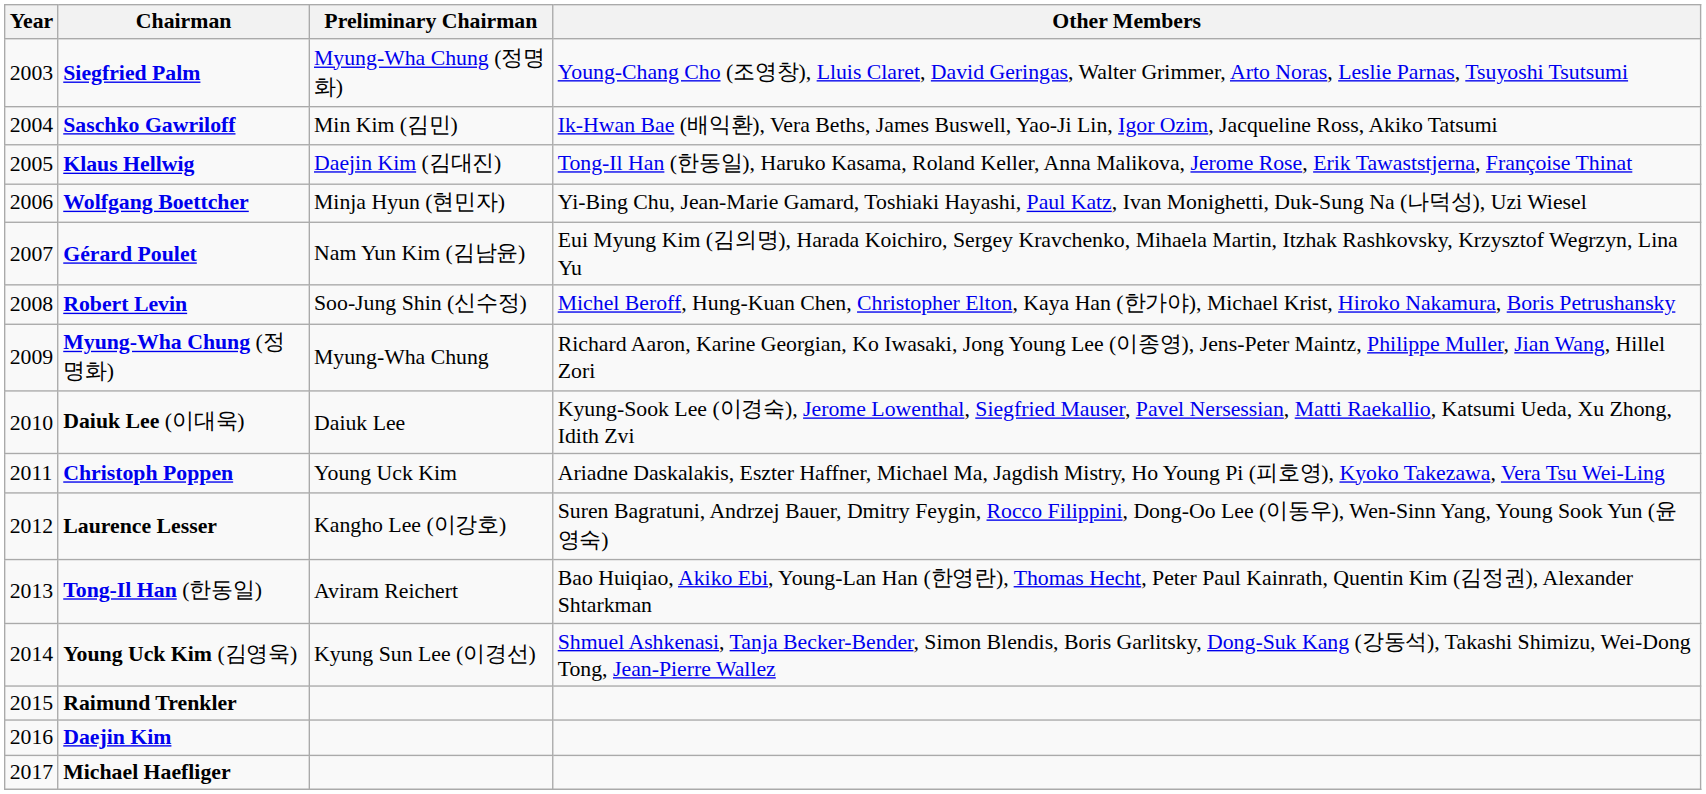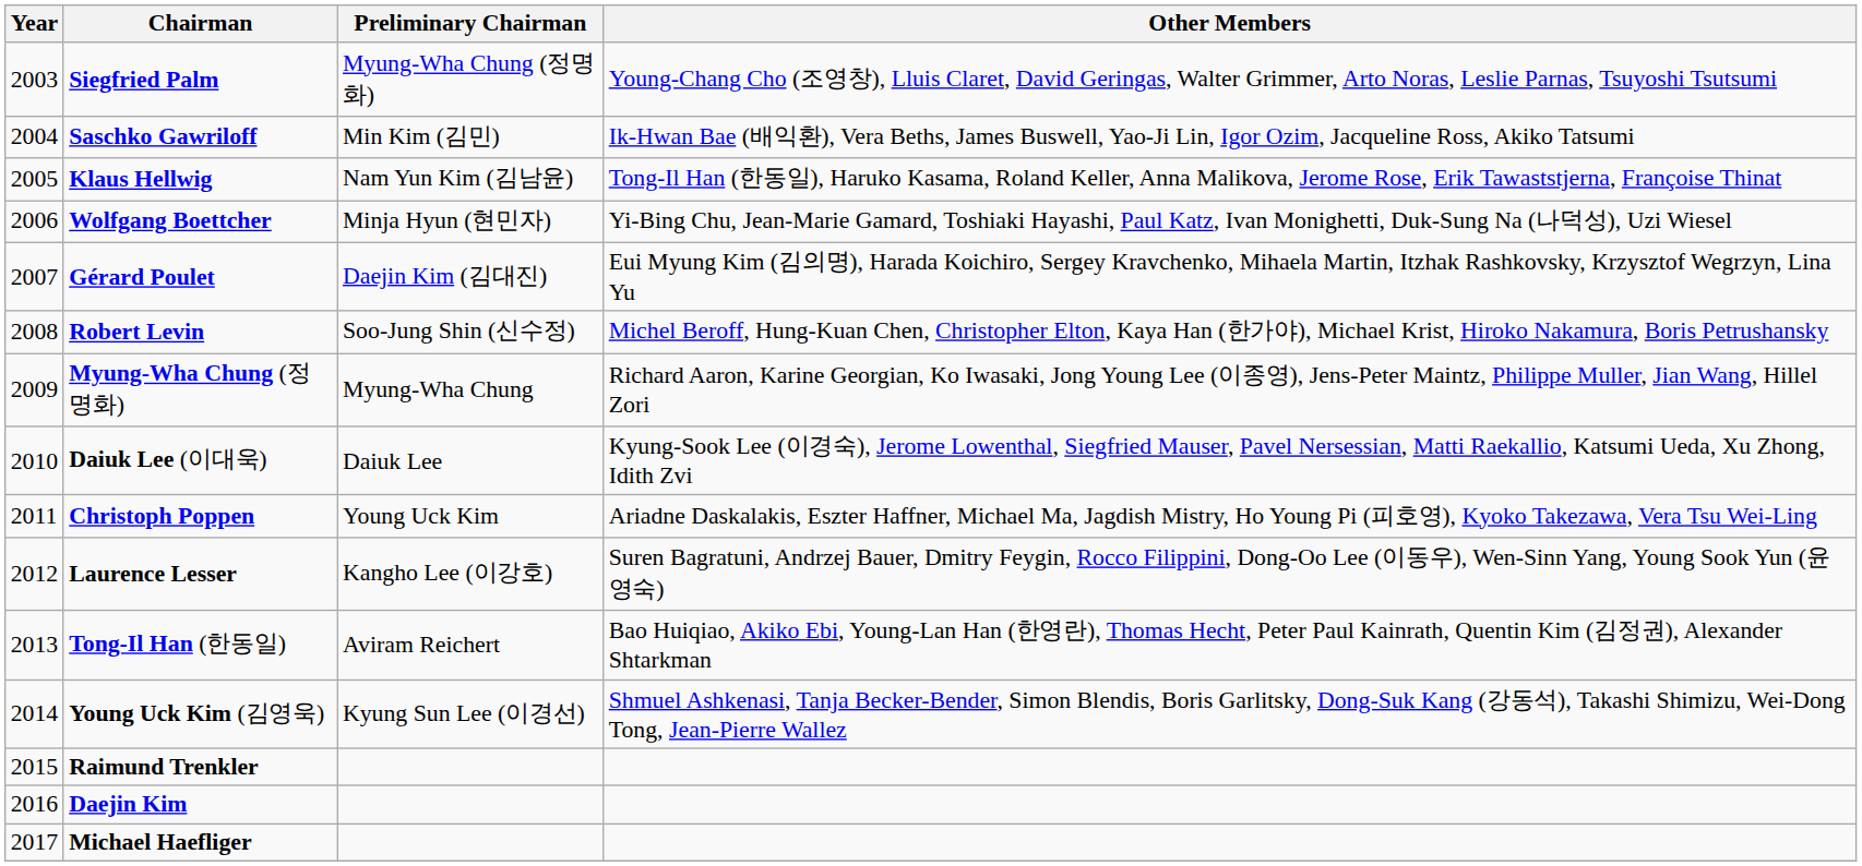 <table class="wikitable">
 <tr>
 <th>Year</th>
 <th>Chairman</th>
 <th>Preliminary Chairman</th>
 <th>Other Members</th>
 </tr>
 <tr>
 <td>2003</td>
 <td><strong><a href='#'>Siegfried Palm</a></strong></td>
 <td><a href='#'>Myung-Wha Chung</a> (정명화)</td>
 <td><a href='#'>Young-Chang Cho</a> (조영창), <a href='#'>Lluis Claret</a>, <a href='#'>David Geringas</a>, Walter Grimmer, <a href='#'>Arto Noras</a>, <a href='#'>Leslie Parnas</a>, <a href='#'>Tsuyoshi Tsutsumi</a></td>
 </tr>
 <tr>
 <td>2004</td>
 <td><strong><a href='#'>Saschko Gawriloff</a></strong></td>
 <td>Min Kim (김민)</td>
 <td><a href='#'>Ik-Hwan Bae</a> (배익환), Vera Beths, James Buswell, Yao-Ji Lin, <a href='#'>Igor Ozim</a>, Jacqueline Ross, Akiko Tatsumi</td>
 </tr>
 <tr>
 <td>2005</td>
 <td><strong><a href='#'>Klaus Hellwig</a></strong></td>
-<td><a href='#'>Daejin Kim</a> (김대진)</td>
+<td>Nam Yun Kim (김남윤)</td>
 <td><a href='#'>Tong-Il Han</a> (한동일), Haruko Kasama, Roland Keller, Anna Malikova, <a href='#'>Jerome Rose</a>, <a href='#'>Erik Tawaststjerna</a>, <a href='#'>Françoise Thinat</a></td>
 </tr>
 <tr>
 <td>2006</td>
 <td><strong><a href='#'>Wolfgang Boettcher</a></strong></td>
 <td>Minja Hyun (현민자)</td>
 <td>Yi-Bing Chu, Jean-Marie Gamard, Toshiaki Hayashi, <a href='#'>Paul Katz</a>, Ivan Monighetti, Duk-Sung Na (나덕성), Uzi Wiesel</td>
 </tr>
 <tr>
 <td>2007</td>
 <td><strong><a href='#'>Gérard Poulet</a></strong></td>
-<td>Nam Yun Kim (김남윤)</td>
+<td><a href='#'>Daejin Kim</a> (김대진)</td>
 <td>Eui Myung Kim (김의명), Harada Koichiro, Sergey Kravchenko, Mihaela Martin, Itzhak Rashkovsky, Krzysztof Wegrzyn, Lina Yu</td>
 </tr>
 <tr>
 <td>2008</td>
 <td><strong><a href='#'>Robert Levin</a></strong></td>
 <td>Soo-Jung Shin (신수정)</td>
 <td><a href='#'>Michel Beroff</a>, Hung-Kuan Chen, <a href='#'>Christopher Elton</a>, Kaya Han (한가야), Michael Krist, <a href='#'>Hiroko Nakamura</a>, <a href='#'>Boris Petrushansky</a></td>
 </tr>
 <tr>
 <td>2009</td>
 <td><strong><a href='#'>Myung-Wha Chung</a></strong> (정명화)</td>
 <td>Myung-Wha Chung</td>
 <td>Richard Aaron, Karine Georgian, Ko Iwasaki, Jong Young Lee (이종영), Jens-Peter Maintz, <a href='#'>Philippe Muller</a>, <a href='#'>Jian Wang</a>, Hillel Zori</td>
 </tr>
 <tr>
 <td>2010</td>
 <td><strong>Daiuk Lee</strong> (이대욱)</td>
 <td>Daiuk Lee</td>
 <td>Kyung-Sook Lee (이경숙), <a href='#'>Jerome Lowenthal</a>, <a href='#'>Siegfried Mauser</a>, <a href='#'>Pavel Nersessian</a>, <a href='#'>Matti Raekallio</a>, Katsumi Ueda, Xu Zhong, Idith Zvi</td>
 </tr>
 <tr>
 <td>2011</td>
 <td><strong><a href='#'>Christoph Poppen</a></strong></td>
 <td>Young Uck Kim</td>
 <td>Ariadne Daskalakis, Eszter Haffner, Michael Ma, Jagdish Mistry, Ho Young Pi (피호영), <a href='#'>Kyoko Takezawa</a>, <a href='#'>Vera Tsu Wei-Ling</a></td>
 </tr>
 <tr>
 <td>2012</td>
 <td><strong>Laurence Lesser</strong></td>
 <td>Kangho Lee (이강호)</td>
 <td>Suren Bagratuni, Andrzej Bauer, Dmitry Feygin, <a href='#'>Rocco Filippini</a>, Dong-Oo Lee (이동우), Wen-Sinn Yang, Young Sook Yun (윤영숙)</td>
 </tr>
 <tr>
 <td>2013</td>
 <td><strong><a href='#'>Tong-Il Han</a></strong> (한동일)</td>
 <td>Aviram Reichert</td>
 <td>Bao Huiqiao, <a href='#'>Akiko Ebi</a>, Young-Lan Han (한영란), <a href='#'>Thomas Hecht</a>, Peter Paul Kainrath, Quentin Kim (김정권), Alexander Shtarkman</td>
 </tr>
 <tr>
 <td>2014</td>
 <td><strong>Young Uck Kim</strong> (김영욱)</td>
 <td>Kyung Sun Lee (이경선)</td>
 <td><a href='#'>Shmuel Ashkenasi</a>, <a href='#'>Tanja Becker-Bender</a>, Simon Blendis, Boris Garlitsky, <a href='#'>Dong-Suk Kang</a> (강동석), Takashi Shimizu, Wei-Dong Tong, <a href='#'>Jean-Pierre Wallez</a></td>
 </tr>
 <tr>
 <td>2015</td>
 <td><strong>Raimund Trenkler</strong></td>
 <td></td>
 <td></td>
 </tr>
 <tr>
 <td>2016</td>
 <td><strong><a href='#'>Daejin Kim</a></strong></td>
 <td></td>
 <td></td>
 </tr>
 <tr>
 <td>2017</td>
 <td><strong>Michael Haefliger</strong></td>
 <td></td>
 <td></td>
 </tr>
 <tr>
 </tr>
 </table>
